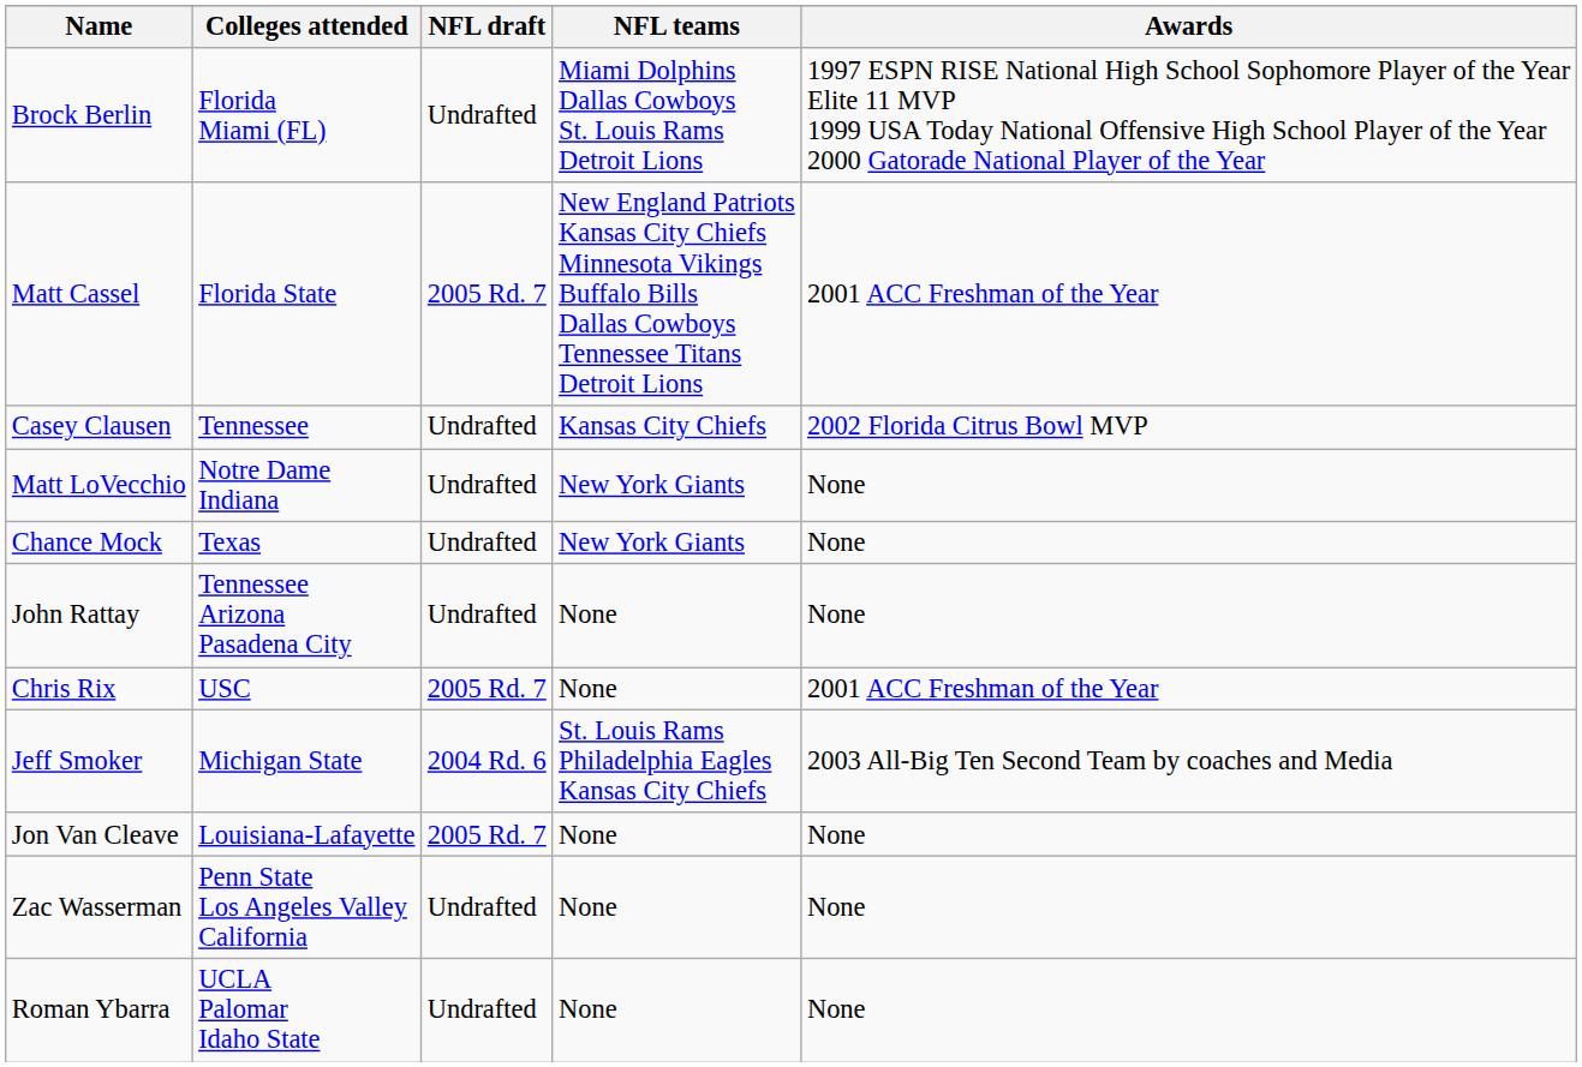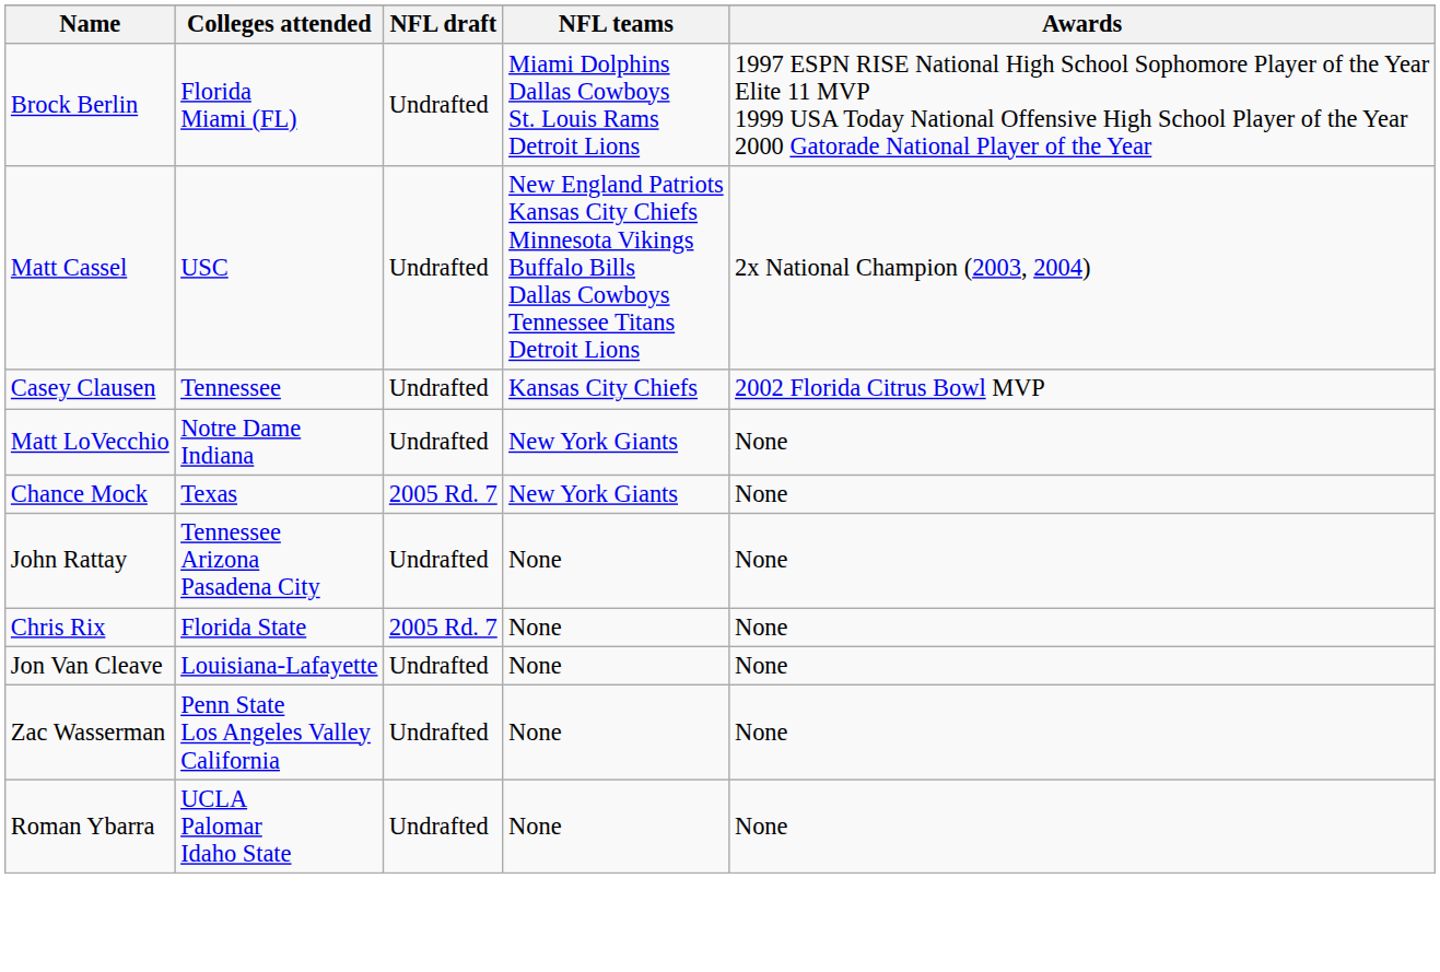 <table class="wikitable">
 <tr>
 </tr>
 <tr>
 <th>Name</th>
 <th>Colleges attended</th>
 <th>NFL draft</th>
 <th>NFL teams</th>
 <th>Awards</th>
 </tr>
 <tr>
 <td><a href='#'>Brock Berlin</a></td>
 <td><a href='#'>Florida</a><br><a href='#'>Miami (FL)</a></td>
 <td>Undrafted</td>
 <td><a href='#'>Miami Dolphins</a><br><a href='#'>Dallas Cowboys</a><br><a href='#'>St. Louis Rams</a><br><a href='#'>Detroit Lions</a></td>
 <td>1997 ESPN RISE National High School Sophomore Player of the Year<br>Elite 11 MVP<br>1999 USA Today National Offensive High School Player of the Year<br>2000 <a href='#'>Gatorade National Player of the Year</a></td>
 </tr>
 <tr>
 <td><a href='#'>Matt Cassel</a></td>
-<td><a href='#'>Florida State</a></td>
-<td><a href='#'>2005 Rd. 7</a></td>
+<td><a href='#'>USC</a></td>
+<td>Undrafted</td>
 <td><a href='#'>New England Patriots</a><br><a href='#'>Kansas City Chiefs</a><br><a href='#'>Minnesota Vikings</a> <br><a href='#'>Buffalo Bills</a><br><a href='#'>Dallas Cowboys</a><br><a href='#'>Tennessee Titans</a><br><a href='#'>Detroit Lions</a></td>
-<td>2001 <a href='#'>ACC Freshman of the Year</a></td>
+<td>2x National Champion (<a href='#'>2003</a>, <a href='#'>2004</a>)</td>
 </tr>
 <tr>
 <td><a href='#'>Casey Clausen</a></td>
 <td><a href='#'>Tennessee</a></td>
 <td>Undrafted</td>
 <td><a href='#'>Kansas City Chiefs</a></td>
 <td><a href='#'>2002 Florida Citrus Bowl</a> MVP</td>
 </tr>
 <tr>
 <td><a href='#'>Matt LoVecchio</a></td>
 <td><a href='#'>Notre Dame</a><br><a href='#'>Indiana</a></td>
 <td>Undrafted</td>
 <td><a href='#'>New York Giants</a></td>
 <td>None</td>
 </tr>
 <tr>
 <td><a href='#'>Chance Mock</a></td>
 <td><a href='#'>Texas</a></td>
-<td>Undrafted</td>
+<td><a href='#'>2005 Rd. 7</a></td>
 <td><a href='#'>New York Giants</a></td>
 <td>None</td>
 </tr>
 <tr>
 <td>John Rattay</td>
 <td><a href='#'>Tennessee</a><br><a href='#'>Arizona</a><br><a href='#'>Pasadena City</a></td>
 <td>Undrafted</td>
 <td>None</td>
 <td>None</td>
 </tr>
 <tr>
 <td><a href='#'>Chris Rix</a></td>
-<td><a href='#'>USC</a></td>
+<td><a href='#'>Florida State</a></td>
 <td><a href='#'>2005 Rd. 7</a></td>
 <td>None</td>
-<td>2001 <a href='#'>ACC Freshman of the Year</a></td>
-</tr>
-<tr>
-<td><a href='#'>Jeff Smoker</a></td>
-<td><a href='#'>Michigan State</a></td>
-<td><a href='#'>2004 Rd. 6</a></td>
-<td><a href='#'>St. Louis Rams</a><br><a href='#'>Philadelphia Eagles</a><br><a href='#'>Kansas City Chiefs</a></td>
-<td>2003 All-Big Ten Second Team by coaches and Media</td>
+<td>None</td>
 </tr>
 <tr>
 <td>Jon Van Cleave</td>
 <td><a href='#'>Louisiana-Lafayette</a></td>
-<td><a href='#'>2005 Rd. 7</a></td>
+<td>Undrafted</td>
 <td>None</td>
 <td>None</td>
 </tr>
 <tr>
 <td>Zac Wasserman</td>
 <td><a href='#'>Penn State</a><br><a href='#'>Los Angeles Valley</a><br><a href='#'>California</a></td>
 <td>Undrafted</td>
 <td>None</td>
 <td>None</td>
 </tr>
 <tr>
 <td>Roman Ybarra</td>
 <td><a href='#'>UCLA</a><br><a href='#'>Palomar</a><br><a href='#'>Idaho State</a></td>
 <td>Undrafted</td>
 <td>None</td>
 <td>None</td>
 </tr>
 </table>
